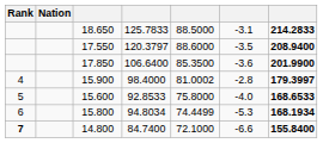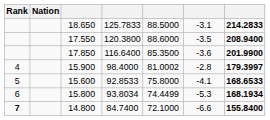 <table class="wikitable sortable" style="text-align:center; font-size:90%">
 <tr>
 <th>Rank</th>
 <th>Nation</th>
 <th width=60></th>
 <th width=60></th>
 <th width=60></th>
 <th width=60></th>
 <th width=60></th>
 </tr>
 <tr>
 <td></td>
 <td align=left><br></td>
 <td>18.650</td>
 <td>125.7833</td>
 <td>88.5000</td>
 <td>-3.1</td>
 <td><strong>214.2833</strong></td>
 </tr>
 <tr>
 <td></td>
 <td align=left><br></td>
 <td>17.550</td>
-<td>120.3797</td>
+<td>120.3800</td>
 <td>88.6000</td>
 <td>-3.5</td>
 <td><strong>208.9400</strong></td>
 </tr>
 <tr>
 <td></td>
 <td align=left><br></td>
 <td>17.850</td>
-<td>106.6400</td>
+<td>116.6400</td>
 <td>85.3500</td>
 <td>-3.6</td>
 <td><strong>201.9900</strong></td>
 </tr>
 <tr>
 <td>4</td>
 <td align=left><br></td>
 <td>15.900</td>
 <td>98.4000</td>
 <td>81.0002</td>
 <td>-2.8</td>
 <td><strong>179.3997</strong></td>
 </tr>
 <tr>
 <td>5</td>
 <td align=left><br></td>
 <td>15.600</td>
 <td>92.8533</td>
 <td>75.8000</td>
-<td>-4.0</td>
+<td>-4.1</td>
 <td><strong>168.6533</strong></td>
 </tr>
 <tr>
 <td>6</td>
 <td align=left><br></td>
 <td>15.800</td>
-<td>94.8034</td>
+<td>93.8034</td>
 <td>74.4499</td>
 <td>-5.3</td>
 <td><strong>168.1934</strong></td>
 </tr>
 <tr>
 <td><strong>7</strong></td>
 <td align=left><br></td>
 <td>14.800</td>
 <td>84.7400</td>
 <td>72.1000</td>
 <td>-6.6</td>
 <td><strong>155.8400</strong></td>
 </tr>
 </table>
